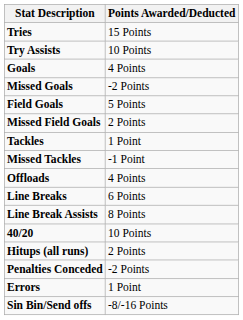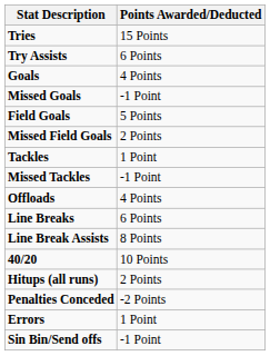 <table class="wikitable">
 <tr>
 <th><strong>Stat Description</strong></th>
 <th><strong>Points Awarded/Deducted</strong></th>
 </tr>
 <tr>
 <td><strong>Tries</strong></td>
 <td>15 Points</td>
 </tr>
 <tr>
 <td><strong>Try Assists</strong></td>
-<td>10 Points</td>
+<td>6 Points</td>
 </tr>
 <tr>
 <td><strong>Goals</strong></td>
 <td>4 Points</td>
 </tr>
 <tr>
 <td><strong>Missed Goals</strong></td>
-<td>-2 Points</td>
+<td>-1 Point</td>
 </tr>
 <tr>
 <td><strong>Field Goals</strong></td>
 <td>5 Points</td>
 </tr>
 <tr>
 <td><strong>Missed Field Goals</strong></td>
 <td>2 Points</td>
 </tr>
 <tr>
 <td><strong>Tackles</strong></td>
 <td>1 Point</td>
 </tr>
 <tr>
 <td><strong>Missed Tackles</strong></td>
 <td>-1 Point</td>
 </tr>
 <tr>
 <td><strong>Offloads</strong></td>
 <td>4 Points</td>
 </tr>
 <tr>
 <td><strong>Line Breaks</strong></td>
 <td>6 Points</td>
 </tr>
 <tr>
 <td><strong>Line Break Assists</strong></td>
 <td>8 Points</td>
 </tr>
 <tr>
 <td><strong>40/20</strong></td>
 <td>10 Points</td>
 </tr>
 <tr>
 <td><strong>Hitups (all runs)</strong></td>
 <td>2 Points</td>
 </tr>
 <tr>
 <td><strong>Penalties Conceded</strong></td>
 <td>-2 Points</td>
 </tr>
 <tr>
 <td><strong>Errors</strong></td>
 <td>1 Point</td>
 </tr>
 <tr>
 <td><strong>Sin Bin/Send offs</strong></td>
-<td>-8/-16 Points</td>
+<td>-1 Point</td>
 </tr>
 </table>
